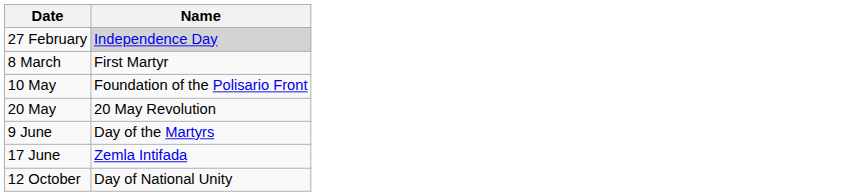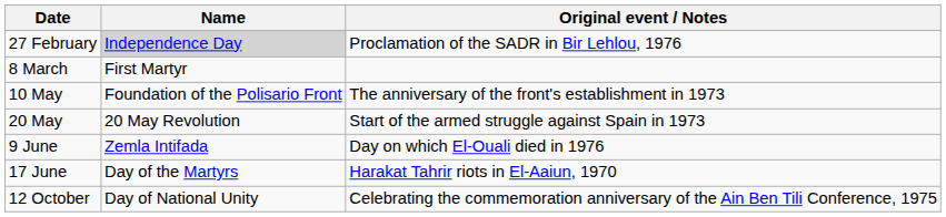 <table class="wikitable">
 <tr>
 <th>Date</th>
 <th>Name</th>
+<th>Original event / Notes</th>
 </tr>
 <tr>
 <td>27 February</td>
 <td style="background: lightgrey;"><a href='#'>Independence Day</a></td>
+<td>Proclamation of the SADR in <a href='#'>Bir Lehlou</a>, 1976</td>
 </tr>
 <tr>
 <td>8 March</td>
 <td>First Martyr</td>
+<td></td>
 </tr>
 <tr>
 <td>10 May</td>
 <td>Foundation of the <a href='#'>Polisario Front</a></td>
+<td>The anniversary of the front's establishment in 1973</td>
 </tr>
 <tr>
 <td>20 May</td>
 <td>20 May Revolution</td>
+<td>Start of the armed struggle against Spain in 1973</td>
 </tr>
 <tr>
 <td>9 June</td>
-<td>Day of the <a href='#'>Martyrs</a></td>
+<td><a href='#'>Zemla Intifada</a></td>
+<td>Day on which <a href='#'>El-Ouali</a> died in 1976</td>
 </tr>
 <tr>
 <td>17 June</td>
-<td><a href='#'>Zemla Intifada</a></td>
+<td>Day of the <a href='#'>Martyrs</a></td>
+<td><a href='#'>Harakat Tahrir</a> riots in <a href='#'>El-Aaiun</a>, 1970</td>
 </tr>
 <tr>
 <td>12 October</td>
 <td>Day of National Unity</td>
+<td>Celebrating the commemoration anniversary of the <a href='#'>Ain Ben Tili</a> Conference, 1975</td>
 </tr>
 </table>
